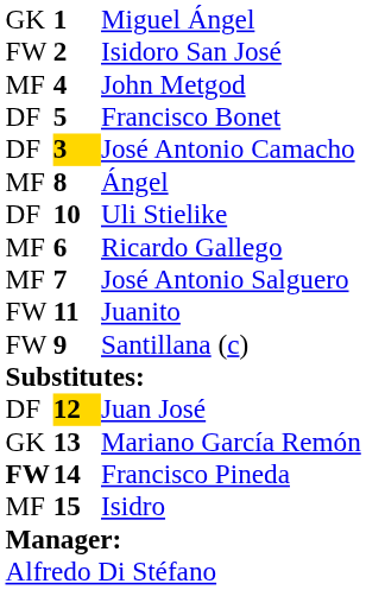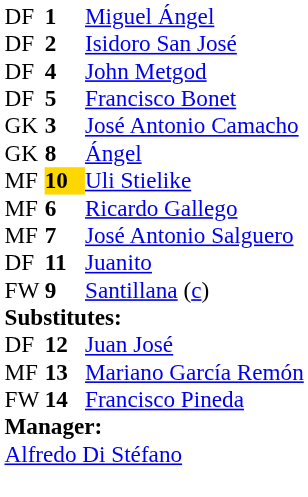 <table style="font-size: 90%" cellspacing="0" cellpadding="0" align=center>
 <tr>
 <th width="25"></th>
 <th width="25"></th>
 </tr>
 <tr>
-<td>GK</td>
+<td>DF</td>
 <td><strong>1</strong></td>
 <td> <a href='#'>Miguel Ángel</a></td>
 </tr>
 <tr>
-<td>FW</td>
+<td>DF</td>
 <td><strong>2</strong></td>
 <td> <a href='#'>Isidoro San José</a></td>
 </tr>
 <tr>
-<td>MF</td>
+<td>DF</td>
 <td><strong>4</strong></td>
 <td> <a href='#'>John Metgod</a></td>
 </tr>
 <tr>
 <td>DF</td>
 <td><strong>5</strong></td>
 <td> <a href='#'>Francisco Bonet</a></td>
 </tr>
 <tr>
-<td>DF</td>
-<td style="background: gold;"><strong>3</strong></td>
+<td>GK</td>
+<td><strong>3</strong></td>
 <td> <a href='#'>José Antonio Camacho</a></td>
 <td></td>
 </tr>
 <tr>
-<td>MF</td>
+<td>GK</td>
 <td><strong>8</strong></td>
 <td> <a href='#'>Ángel</a></td>
 </tr>
 <tr>
-<td>DF</td>
-<td><strong>10</strong></td>
+<td>MF</td>
+<td style="background: gold;"><strong>10</strong></td>
 <td> <a href='#'>Uli Stielike</a></td>
 </tr>
 <tr>
 <td>MF</td>
 <td><strong>6</strong></td>
 <td> <a href='#'>Ricardo Gallego</a></td>
 </tr>
 <tr>
 <td>MF</td>
 <td><strong>7</strong></td>
 <td> <a href='#'>José Antonio Salguero</a></td>
 </tr>
 <tr>
-<td>FW</td>
+<td>DF</td>
 <td><strong>11</strong></td>
 <td> <a href='#'>Juanito</a></td>
 <td></td>
 <td></td>
 </tr>
 <tr>
 <td>FW</td>
 <td><strong>9</strong></td>
 <td> <a href='#'>Santillana</a> (<a href='#'>c</a>)</td>
 </tr>
 <tr>
 <td colspan=4><strong>Substitutes:</strong></td>
 </tr>
 <tr>
 <td>DF</td>
-<td style="background: gold;"><strong>12</strong></td>
+<td><strong>12</strong></td>
 <td> <a href='#'>Juan José</a></td>
 </tr>
 <tr>
-<td>GK</td>
+<td>MF</td>
 <td><strong>13</strong></td>
 <td> <a href='#'>Mariano García Remón</a></td>
 </tr>
 <tr>
-<td><strong>FW</strong></td>
+<td>FW</td>
 <td><strong>14</strong></td>
 <td> <a href='#'>Francisco Pineda</a></td>
-</tr>
-<tr>
-<td>MF</td>
-<td><strong>15</strong></td>
-<td> <a href='#'>Isidro</a></td>
-<td></td>
-<td></td>
 </tr>
 <tr>
 <td colspan=4><strong>Manager:</strong></td>
 </tr>
 <tr>
 <td colspan="4"> <a href='#'>Alfredo Di Stéfano</a></td>
 </tr>
 <tr>
 </tr>
 </table>
